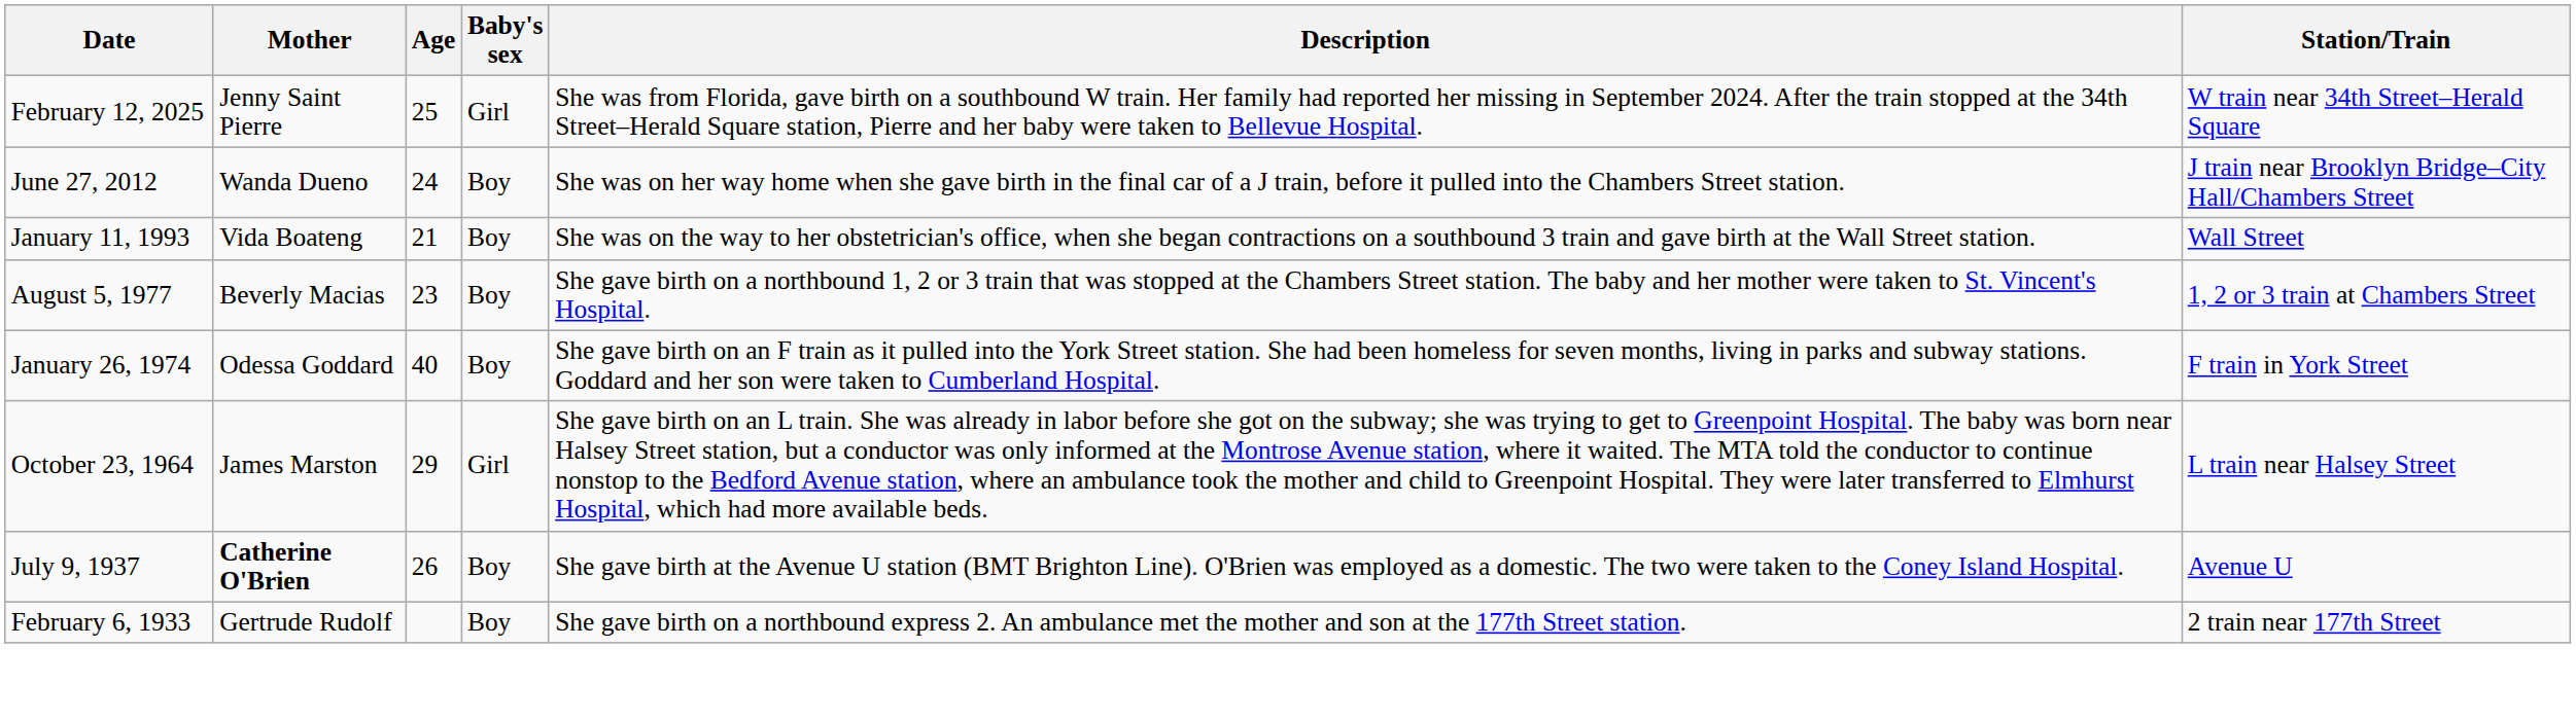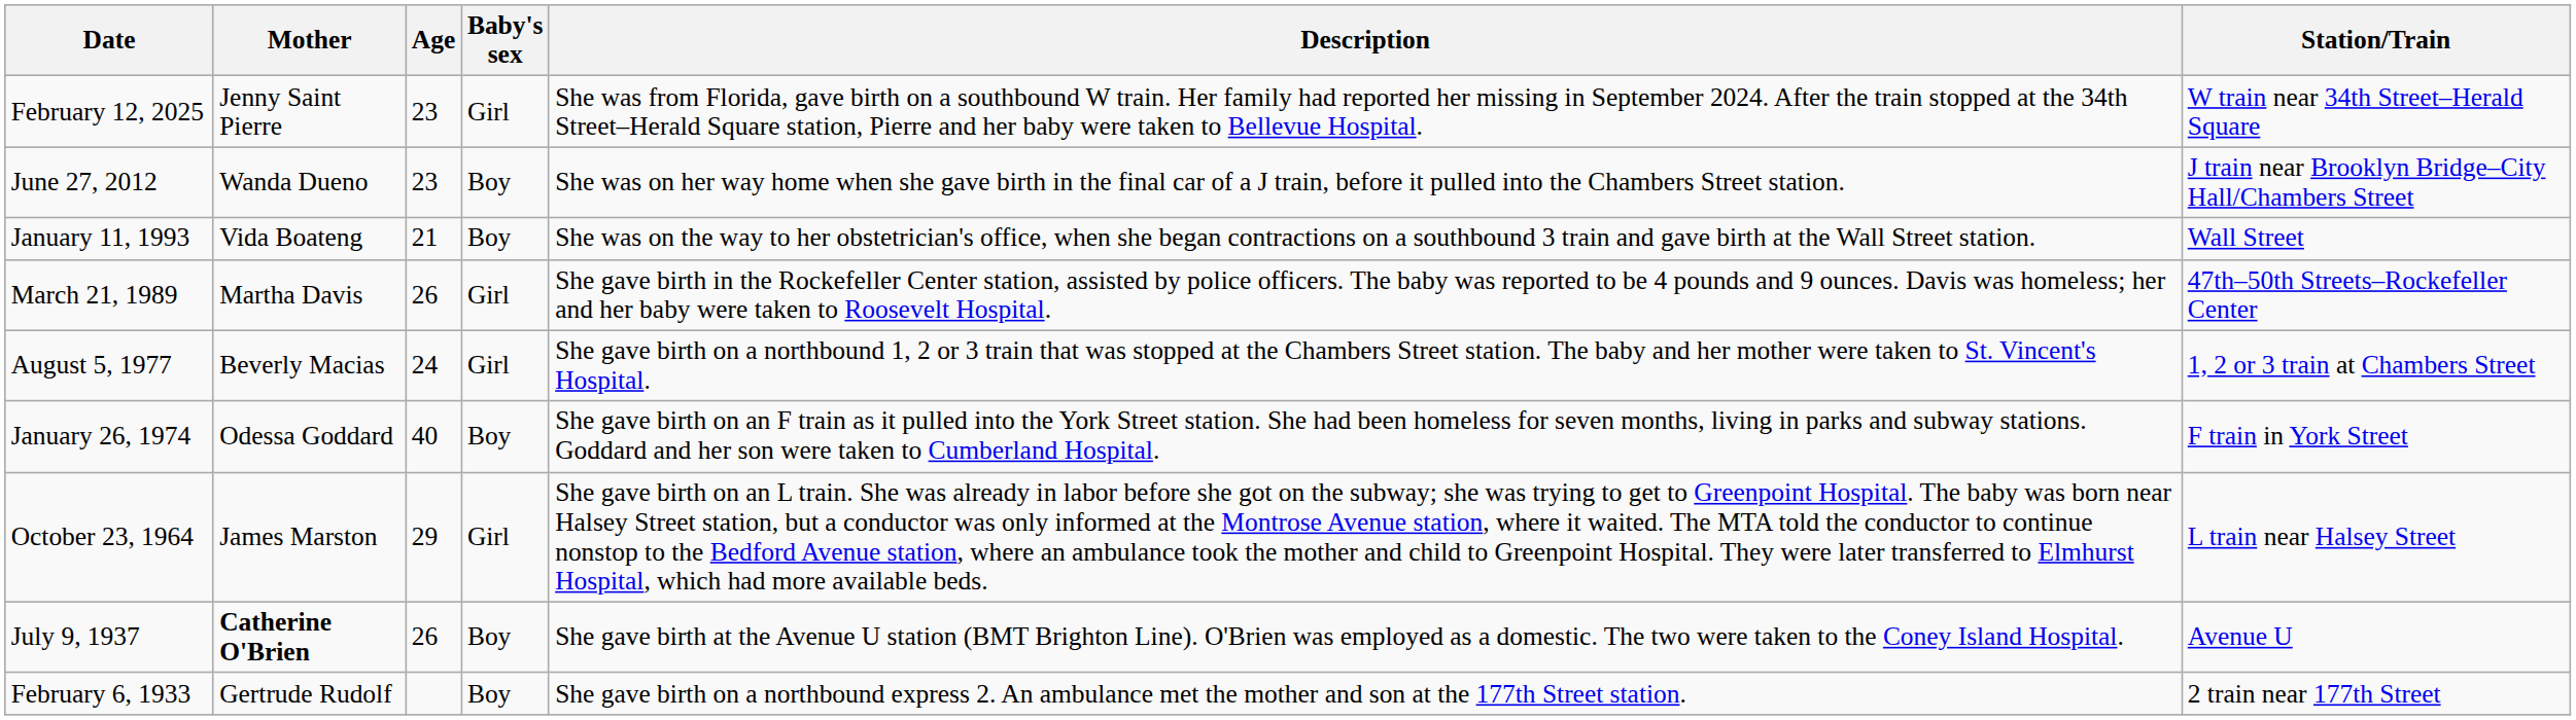 <table class="wikitable">
 <tr>
 <th width=120>Date</th>
 <th width=110>Mother</th>
 <th>Age</th>
 <th>Baby's<br>sex</th>
 <th>Description</th>
 <th width=230>Station/Train</th>
 </tr>
 <tr>
 <td>February 12, 2025</td>
 <td>Jenny Saint Pierre</td>
-<td>25</td>
+<td>23</td>
 <td>Girl</td>
 <td>She was from Florida, gave birth on a southbound W train. Her family had reported her missing in September 2024. After the train stopped at the 34th Street–Herald Square station, Pierre and her baby were taken to <a href='#'>Bellevue Hospital</a>.</td>
 <td><a href='#'>W train</a> near <a href='#'>34th Street–Herald Square</a></td>
 </tr>
 <tr>
 <td>June 27, 2012</td>
 <td>Wanda Dueno</td>
-<td>24</td>
+<td>23</td>
 <td>Boy</td>
 <td>She was on her way home when she gave birth in the final car of a J train, before it pulled into the Chambers Street station.</td>
 <td><a href='#'>J train</a> near <a href='#'>Brooklyn Bridge–City Hall/Chambers Street</a></td>
 </tr>
 <tr>
 <td>January 11, 1993</td>
 <td>Vida Boateng</td>
 <td>21</td>
 <td>Boy</td>
 <td>She was on the way to her obstetrician's office, when she began contractions on a southbound 3 train and gave birth at the Wall Street station.</td>
 <td><a href='#'>Wall Street</a></td>
 </tr>
 <tr>
+<td>March 21, 1989</td>
+<td>Martha Davis</td>
+<td>26</td>
+<td>Girl</td>
+<td>She gave birth in the Rockefeller Center station, assisted by police officers. The baby was reported to be 4 pounds and 9 ounces. Davis was homeless; her and her baby were taken to <a href='#'>Roosevelt Hospital</a>.</td>
+<td><a href='#'>47th–50th Streets–Rockefeller Center</a></td>
+</tr>
+<tr>
 <td>August 5, 1977</td>
 <td>Beverly Macias</td>
-<td>23</td>
-<td>Boy</td>
+<td>24</td>
+<td>Girl</td>
 <td>She gave birth on a northbound 1, 2 or 3 train that was stopped at the Chambers Street station. The baby and her mother were taken to <a href='#'>St. Vincent's Hospital</a>.</td>
 <td><a href='#'>1, 2 or 3 train</a> at <a href='#'>Chambers Street</a></td>
 </tr>
 <tr>
 <td>January 26, 1974</td>
 <td>Odessa Goddard</td>
 <td>40</td>
 <td>Boy</td>
 <td>She gave birth on an F train as it pulled into the York Street station. She had been homeless for seven months, living in parks and subway stations. Goddard and her son were taken to <a href='#'>Cumberland Hospital</a>.</td>
 <td><a href='#'>F train</a> in <a href='#'>York Street</a></td>
 </tr>
 <tr>
 <td>October 23, 1964</td>
 <td>James Marston</td>
 <td>29</td>
 <td>Girl</td>
 <td>She gave birth on an L train. She was already in labor before she got on the subway; she was trying to get to <a href='#'>Greenpoint Hospital</a>. The baby was born near Halsey Street station, but a conductor was only informed at the <a href='#'>Montrose Avenue station</a>, where it waited. The MTA told the conductor to continue nonstop to the <a href='#'>Bedford Avenue station</a>, where an ambulance took the mother and child to Greenpoint Hospital. They were later transferred to <a href='#'>Elmhurst Hospital</a>, which had more available beds.</td>
 <td><a href='#'>L train</a> near <a href='#'>Halsey Street</a></td>
 </tr>
 <tr>
 <td>July 9, 1937</td>
 <td><strong>Catherine O'Brien</strong></td>
 <td>26</td>
 <td>Boy</td>
 <td>She gave birth at the Avenue U station (BMT Brighton Line). O'Brien was employed as a domestic. The two were taken to the <a href='#'>Coney Island Hospital</a>.</td>
 <td><a href='#'>Avenue U</a></td>
 </tr>
 <tr>
 <td>February 6, 1933</td>
 <td>Gertrude Rudolf</td>
 <td></td>
 <td>Boy</td>
 <td>She gave birth on a northbound express 2. An ambulance met the mother and son at the <a href='#'>177th Street station</a>.</td>
 <td>2 train near <a href='#'>177th Street</a></td>
 </tr>
 </table>
